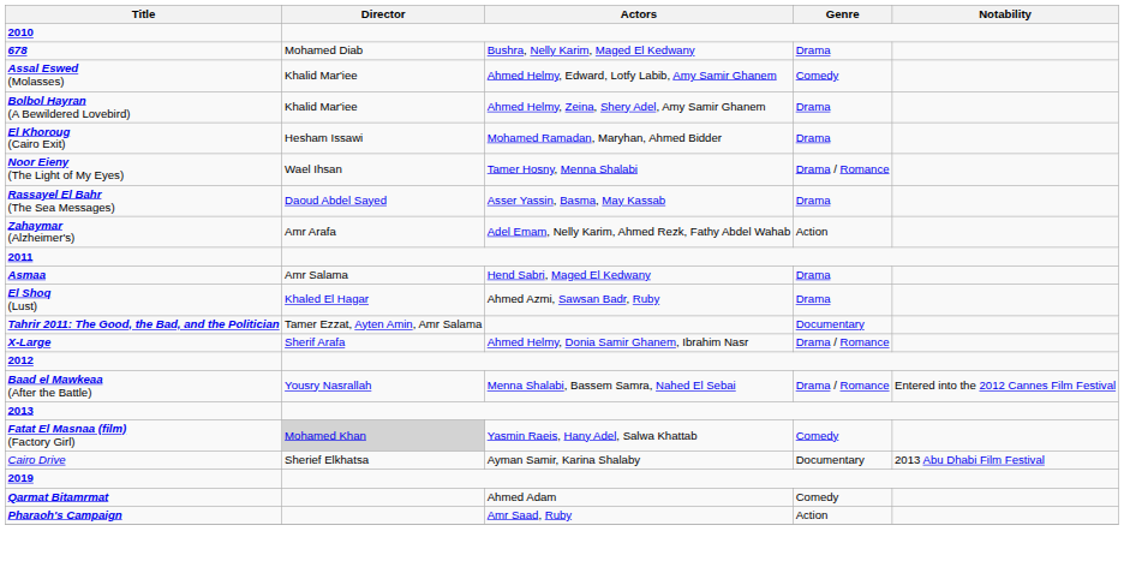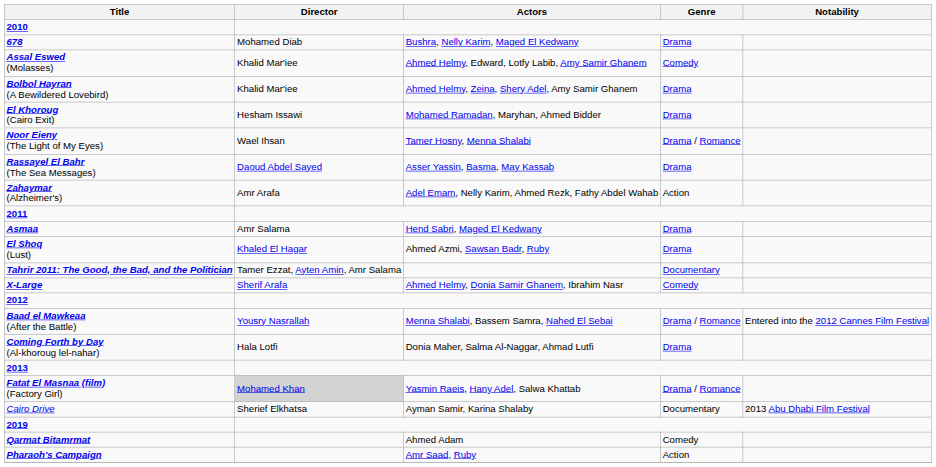 <table class="wikitable">
 <tr>
 <th>Title</th>
 <th>Director</th>
 <th>Actors</th>
 <th>Genre</th>
 <th>Notability</th>
 </tr>
 <tr>
 <td><strong><a href='#'>2010</a></strong></td>
 </tr>
 <tr>
 <td><strong><em><a href='#'>678</a></em></strong></td>
 <td>Mohamed Diab</td>
 <td><a href='#'>Bushra</a>,  <a href='#'>Nelly Karim</a>,  <a href='#'>Maged El Kedwany</a></td>
 <td><a href='#'>Drama</a></td>
 <td></td>
 </tr>
 <tr>
 <td><strong><em><a href='#'>Assal Eswed</a></em></strong><br>(Molasses)</td>
 <td>Khalid Mar'iee</td>
 <td><a href='#'>Ahmed Helmy</a>, Edward, Lotfy Labib, <a href='#'>Amy Samir Ghanem</a></td>
 <td><a href='#'>Comedy</a></td>
 <td></td>
 </tr>
 <tr>
 <td><strong><em><a href='#'>Bolbol Hayran</a></em></strong><br>(A Bewildered Lovebird)</td>
 <td>Khalid Mar'iee</td>
 <td><a href='#'>Ahmed Helmy</a>, <a href='#'>Zeina</a>,  <a href='#'>Shery Adel</a>, Amy Samir Ghanem</td>
 <td><a href='#'>Drama</a></td>
 <td></td>
 </tr>
 <tr>
 <td><strong><em><a href='#'>El Khoroug</a></em></strong><br>(Cairo Exit)</td>
 <td>Hesham Issawi</td>
 <td><a href='#'>Mohamed Ramadan</a>, Maryhan, Ahmed Bidder</td>
 <td><a href='#'>Drama</a></td>
 <td></td>
 </tr>
 <tr>
 <td><strong><em><a href='#'>Noor Eieny</a></em></strong><br>(The Light of My Eyes)</td>
 <td>Wael Ihsan</td>
 <td><a href='#'>Tamer Hosny</a>, <a href='#'>Menna Shalabi</a></td>
 <td><a href='#'>Drama</a> / <a href='#'>Romance</a></td>
 <td></td>
 </tr>
 <tr>
 <td><strong><em><a href='#'>Rassayel El Bahr</a></em></strong><br>(The Sea Messages)</td>
 <td><a href='#'>Daoud Abdel Sayed</a></td>
 <td><a href='#'>Asser Yassin</a>, <a href='#'>Basma</a>, <a href='#'>May Kassab</a></td>
 <td><a href='#'>Drama</a></td>
 <td></td>
 </tr>
 <tr>
 <td><strong><em><a href='#'>Zahaymar</a></em></strong><br>(Alzheimer's)</td>
 <td>Amr Arafa</td>
 <td><a href='#'>Adel Emam</a>, Nelly Karim, Ahmed Rezk, Fathy Abdel Wahab</td>
 <td>Action</td>
 <td></td>
 </tr>
 <tr>
 <td><strong><a href='#'>2011</a></strong></td>
 </tr>
 <tr>
 <td><strong><em><a href='#'>Asmaa</a></em></strong></td>
 <td>Amr Salama</td>
 <td><a href='#'>Hend Sabri</a>, <a href='#'>Maged El Kedwany</a></td>
 <td><a href='#'>Drama</a></td>
 <td></td>
 </tr>
 <tr>
 <td><strong><em><a href='#'>El Shoq</a></em></strong><br>(Lust)</td>
 <td><a href='#'>Khaled El Hagar</a></td>
 <td>Ahmed Azmi, <a href='#'>Sawsan Badr</a>, <a href='#'>Ruby</a></td>
 <td><a href='#'>Drama</a></td>
 <td></td>
 </tr>
 <tr>
 <td><strong><em><a href='#'>Tahrir 2011: The Good, the Bad, and the Politician</a></em></strong></td>
 <td>Tamer Ezzat, <a href='#'>Ayten Amin</a>, Amr Salama</td>
 <td></td>
 <td><a href='#'>Documentary</a></td>
 <td></td>
 </tr>
 <tr>
 <td><strong><em><a href='#'>X-Large</a></em></strong></td>
 <td><a href='#'>Sherif Arafa</a></td>
 <td><a href='#'>Ahmed Helmy</a>, <a href='#'>Donia Samir Ghanem</a>, Ibrahim Nasr</td>
-<td><a href='#'>Drama</a> / <a href='#'>Romance</a></td>
+<td><a href='#'>Comedy</a></td>
 <td></td>
 </tr>
 <tr>
 <td><strong><a href='#'>2012</a></strong></td>
 </tr>
 <tr>
 <td><strong><em><a href='#'>Baad el Mawkeaa</a></em></strong><br>(After the Battle)</td>
 <td><a href='#'>Yousry Nasrallah</a></td>
 <td><a href='#'>Menna Shalabi</a>, Bassem Samra, <a href='#'>Nahed El Sebai</a></td>
 <td><a href='#'>Drama</a> / <a href='#'>Romance</a></td>
 <td>Entered into the <a href='#'>2012 Cannes Film Festival</a></td>
 </tr>
 <tr>
+<td><strong><em><a href='#'>Coming Forth by Day</a></em></strong><br>(Al-khoroug lel-nahar)</td>
+<td>Hala Lotfi</td>
+<td>Donia Maher, Salma Al-Naggar, Ahmad Lutfi</td>
+<td><a href='#'>Drama</a></td>
+<td></td>
+</tr>
+<tr>
 <td><strong><a href='#'>2013</a></strong></td>
 </tr>
 <tr>
 <td><strong><em><a href='#'>Fatat El Masnaa (film)</a></em></strong><br>(Factory Girl)</td>
 <td style="background: lightgrey;"><a href='#'>Mohamed Khan</a></td>
 <td><a href='#'>Yasmin Raeis</a>, <a href='#'>Hany Adel</a>, Salwa Khattab</td>
-<td><a href='#'>Comedy</a></td>
+<td><a href='#'>Drama</a> / <a href='#'>Romance</a></td>
 <td></td>
 </tr>
 <tr>
 <td><em><a href='#'>Cairo Drive</a></em></td>
 <td>Sherief Elkhatsa</td>
 <td>Ayman Samir, Karina Shalaby</td>
 <td>Documentary</td>
 <td>2013 <a href='#'>Abu Dhabi Film Festival</a></td>
 </tr>
 <tr>
 <td><strong><a href='#'>2019</a></strong></td>
 </tr>
 <tr>
 <td><strong><em><a href='#'>Qarmat Bitamrmat</a></em></strong></td>
 <td></td>
 <td>Ahmed Adam</td>
 <td>Comedy</td>
 <td></td>
 </tr>
 <tr>
 <td><strong><em><a href='#'>Pharaoh's Campaign</a></em></strong></td>
 <td></td>
 <td><a href='#'>Amr Saad</a>, <a href='#'>Ruby</a></td>
 <td>Action</td>
 <td></td>
 </tr>
 <tr>
 </tr>
 </table>
